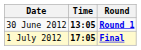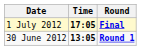 <table class="wikitable">
 <tr>
 <th>Date</th>
 <th>Time</th>
 <th>Round</th>
 </tr>
+<tr style=background:lemonchiffon>
+<td>1 July 2012</td>
+<td><strong>17:05</strong></td>
+<td><strong><a href='#'>Final</a></strong></td>
+</tr>
 <tr>
 <td>30 June 2012</td>
 <td><strong>13:05</strong></td>
 <td><strong><a href='#'>Round 1</a></strong></td>
 </tr>
-<tr style=background:lemonchiffon>
-<td>1 July 2012</td>
-<td><strong>17:05</strong></td>
-<td><strong><a href='#'>Final</a></strong></td>
-</tr>
 </table>
